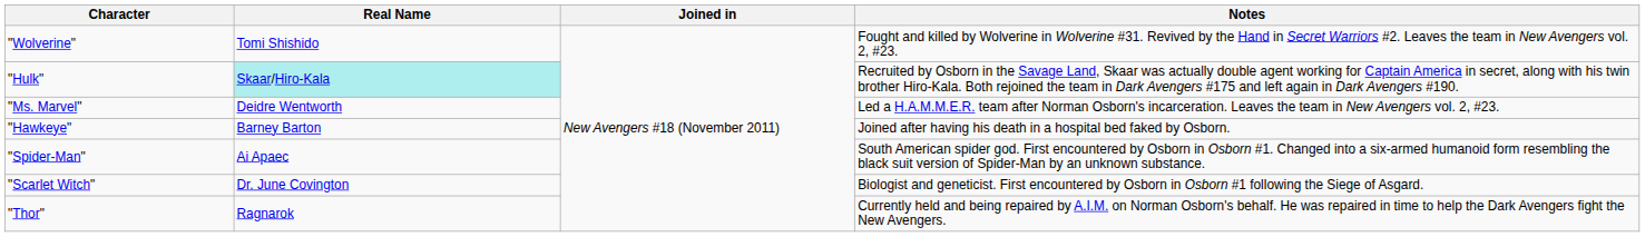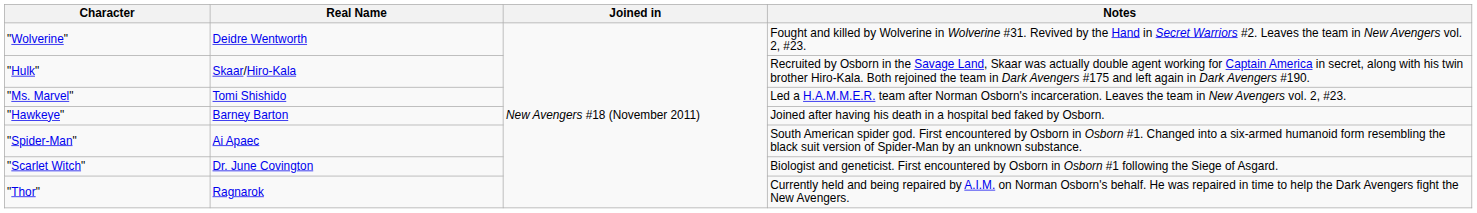 <table class="wikitable" width=100%>
 <tr>
 <th width=14%>Character</th>
 <th width=20%>Real Name</th>
 <th width=18%>Joined in</th>
 <th>Notes</th>
 </tr>
 <tr>
 <td>"<a href='#'>Wolverine</a>"</td>
-<td><a href='#'>Tomi Shishido</a></td>
+<td><a href='#'>Deidre Wentworth</a></td>
 <td rowspan="7"><em>New Avengers</em> #18 (November 2011)</td>
 <td>Fought and killed by Wolverine in <em>Wolverine</em> #31. Revived by the <a href='#'>Hand</a> in <em><a href='#'>Secret Warriors</a></em> #2. Leaves the team in <em>New Avengers</em> vol. 2, #23.</td>
 </tr>
 <tr>
 <td>"<a href='#'>Hulk</a>"</td>
-<td style="background: paleturquoise;"><a href='#'>Skaar</a>/<a href='#'>Hiro-Kala</a></td>
+<td><a href='#'>Skaar</a>/<a href='#'>Hiro-Kala</a></td>
 <td>Recruited by Osborn in the <a href='#'>Savage Land</a>, Skaar was actually double agent working for <a href='#'>Captain America</a> in secret, along with his twin brother Hiro-Kala. Both rejoined the team in <em>Dark Avengers</em> #175 and left again in <em>Dark Avengers</em> #190.</td>
 </tr>
 <tr>
 <td>"<a href='#'>Ms. Marvel</a>"</td>
-<td><a href='#'>Deidre Wentworth</a></td>
+<td><a href='#'>Tomi Shishido</a></td>
 <td>Led a <a href='#'>H.A.M.M.E.R.</a> team after Norman Osborn's incarceration. Leaves the team in <em>New Avengers</em> vol. 2, #23.</td>
 </tr>
 <tr>
 <td>"<a href='#'>Hawkeye</a>"</td>
 <td><a href='#'>Barney Barton</a></td>
 <td>Joined after having his death in a hospital bed faked by Osborn.</td>
 </tr>
 <tr>
 <td>"<a href='#'>Spider-Man</a>"</td>
 <td><a href='#'>Ai Apaec</a></td>
 <td>South American spider god. First encountered by Osborn in <em>Osborn</em> #1. Changed into a six-armed humanoid form resembling the black suit version of Spider-Man by an unknown substance.</td>
 </tr>
 <tr>
 <td>"<a href='#'>Scarlet Witch</a>"</td>
 <td><a href='#'>Dr. June Covington</a></td>
 <td>Biologist and geneticist. First encountered by Osborn in <em>Osborn</em> #1 following the Siege of Asgard.</td>
 </tr>
 <tr>
 <td>"<a href='#'>Thor</a>"</td>
 <td><a href='#'>Ragnarok</a></td>
 <td>Currently held and being repaired by <a href='#'>A.I.M.</a> on Norman Osborn's behalf. He was repaired in time to help the Dark Avengers fight the New Avengers.</td>
 </tr>
 </table>
